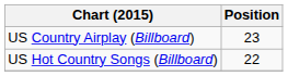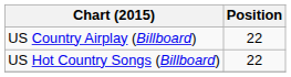 <table class="wikitable sortable">
 <tr>
 <th scope="col">Chart (2015)</th>
 <th scope="col">Position</th>
 </tr>
 <tr>
 <td>US <a href='#'>Country Airplay</a> (<em><a href='#'>Billboard</a></em>)</td>
-<td align="center">23</td>
+<td align="center">22</td>
 </tr>
 <tr>
 <td>US <a href='#'>Hot Country Songs</a> (<em><a href='#'>Billboard</a></em>)</td>
 <td align="center">22</td>
 </tr>
 <tr>
 </tr>
 </table>
